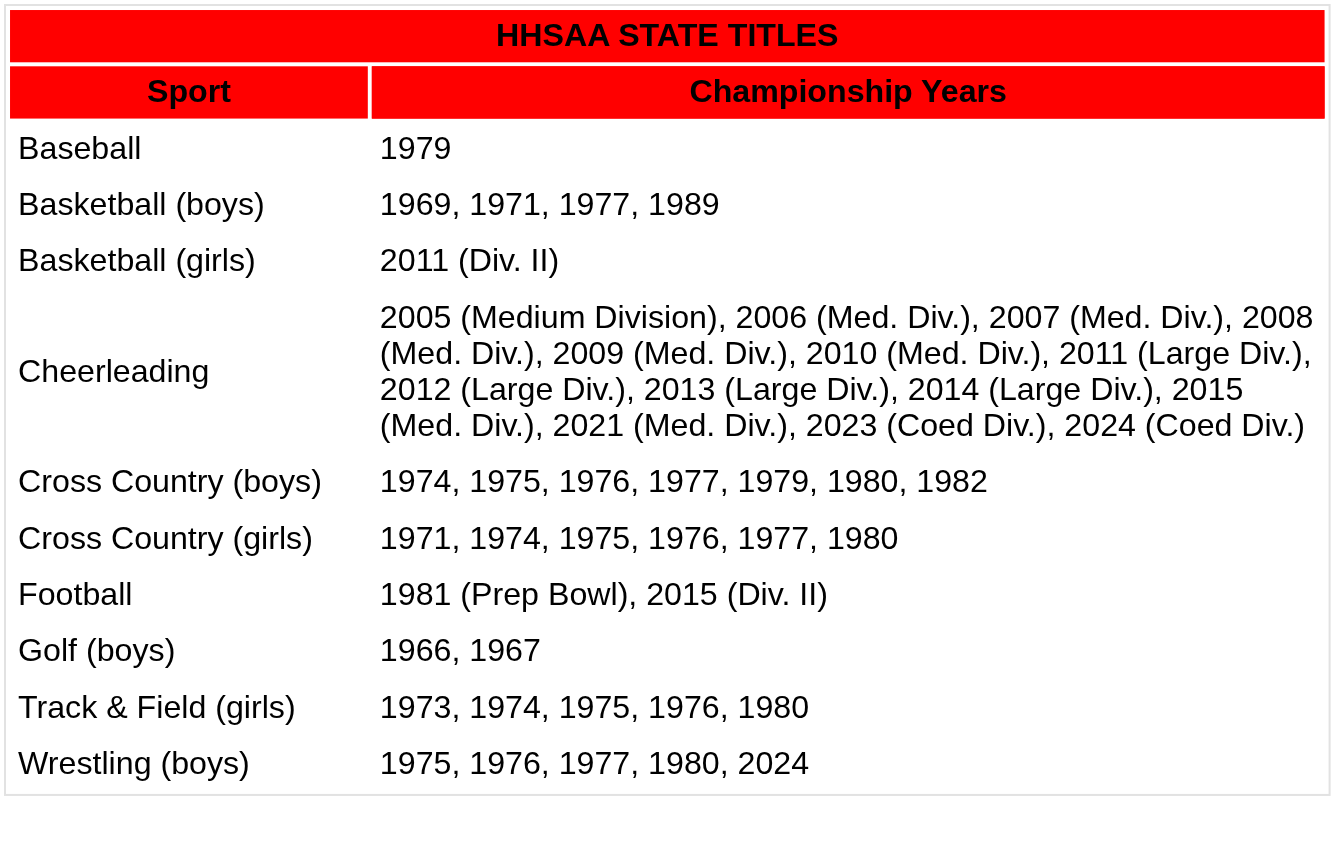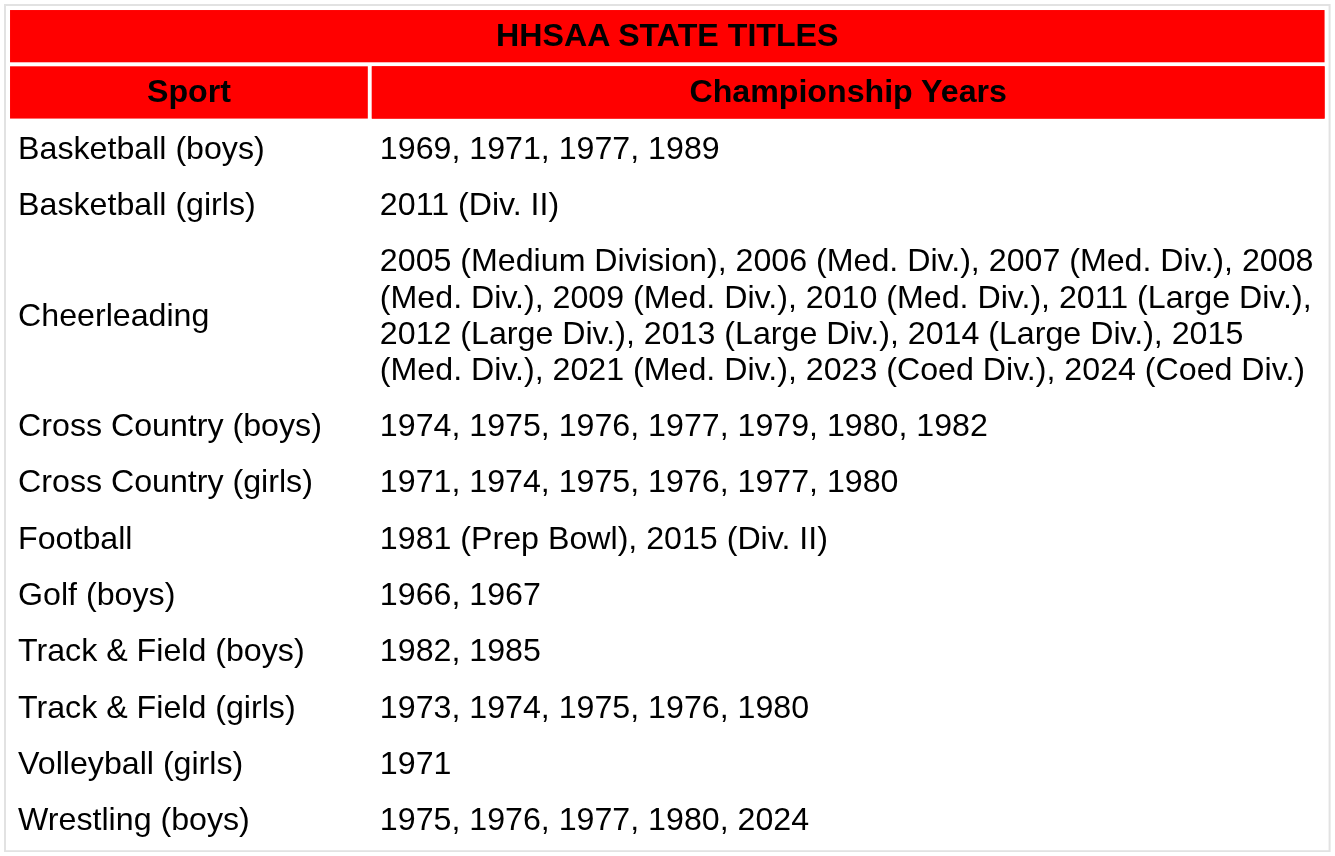 <table cellpadding="4" style="width: 660px; border:1px solid #e2e2e2;">
 <tr>
 <td colspan="2" style="text-align: center; background: red; color: black;"><strong>HHSAA STATE TITLES</strong></td>
 </tr>
 <tr style="color:black; text-align:center; background:red;">
 <td style="width: 170px;"><strong>Sport</strong></td>
 <td style="text-align: center; background: red; color: black;"><strong>Championship Years</strong></td>
-</tr>
-<tr>
-<td>Baseball</td>
-<td>1979</td>
 </tr>
 <tr>
 <td>Basketball (boys)</td>
 <td>1969, 1971, 1977, 1989</td>
 </tr>
 <tr>
 <td>Basketball (girls)</td>
 <td>2011 (Div. II)</td>
 </tr>
 <tr>
 <td>Cheerleading</td>
 <td>2005 (Medium Division), 2006 (Med. Div.), 2007 (Med. Div.), 2008 (Med. Div.), 2009 (Med. Div.), 2010 (Med. Div.), 2011 (Large Div.), 2012 (Large Div.), 2013 (Large Div.), 2014 (Large Div.), 2015 (Med. Div.), 2021 (Med. Div.), 2023 (Coed Div.), 2024 (Coed Div.)</td>
 </tr>
 <tr>
 <td>Cross Country (boys)</td>
 <td>1974, 1975, 1976, 1977, 1979, 1980, 1982</td>
 </tr>
 <tr>
 <td>Cross Country (girls)</td>
 <td>1971, 1974, 1975, 1976, 1977, 1980</td>
 </tr>
 <tr>
 <td>Football</td>
 <td>1981 (Prep Bowl), 2015 (Div. II)</td>
 </tr>
 <tr>
 <td>Golf (boys)</td>
 <td>1966, 1967</td>
 </tr>
 <tr>
+<td>Track & Field (boys)</td>
+<td>1982, 1985</td>
+</tr>
+<tr>
 <td>Track & Field (girls)</td>
 <td>1973, 1974, 1975, 1976, 1980</td>
+</tr>
+<tr>
+<td>Volleyball (girls)</td>
+<td>1971</td>
 </tr>
 <tr>
 <td>Wrestling (boys)</td>
 <td>1975, 1976, 1977, 1980, 2024</td>
 </tr>
 </table>
